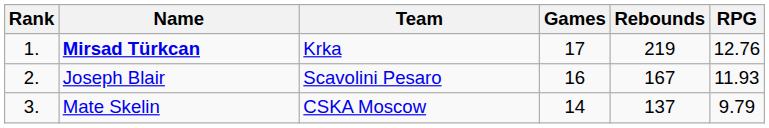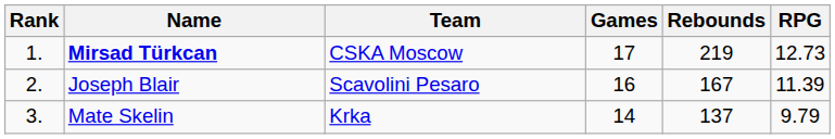 <table class="wikitable sortable" style="text-align: center">
 <tr>
 <th>Rank</th>
 <th width=200>Name</th>
 <th width=200>Team</th>
 <th>Games</th>
 <th width=75>Rebounds</th>
 <th width=40>RPG</th>
 </tr>
 <tr>
 <td>1.</td>
 <td align="left"> <strong><a href='#'>Mirsad Türkcan</a></strong></td>
-<td align="left"> <a href='#'>Krka</a></td>
+<td align="left"> <a href='#'>CSKA Moscow</a></td>
 <td>17</td>
 <td>219</td>
-<td>12.76</td>
+<td>12.73</td>
 </tr>
 <tr>
 <td>2.</td>
 <td align="left"> <a href='#'>Joseph Blair</a></td>
 <td align="left"> <a href='#'>Scavolini Pesaro</a></td>
 <td>16</td>
 <td>167</td>
-<td>11.93</td>
+<td>11.39</td>
 </tr>
 <tr>
 <td>3.</td>
 <td align="left"> <a href='#'>Mate Skelin</a></td>
-<td align="left"> <a href='#'>CSKA Moscow</a></td>
+<td align="left"> <a href='#'>Krka</a></td>
 <td>14</td>
 <td>137</td>
 <td>9.79</td>
 </tr>
 </table>
